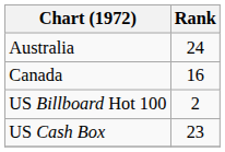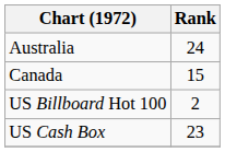 <table class="wikitable sortable">
 <tr>
 <th>Chart (1972)</th>
 <th style="text-align:center;">Rank</th>
 </tr>
 <tr>
 <td>Australia</td>
 <td style="text-align:center;">24</td>
 </tr>
 <tr>
 <td>Canada</td>
-<td style="text-align:center;">16</td>
+<td style="text-align:center;">15</td>
 </tr>
 <tr>
 <td>US <em>Billboard</em> Hot 100</td>
 <td style="text-align:center;">2</td>
 </tr>
 <tr>
 <td>US <em>Cash Box</em></td>
 <td style="text-align:center;">23</td>
 </tr>
 <tr>
 </tr>
 </table>
